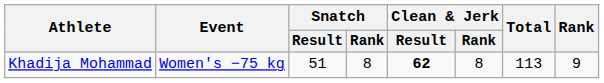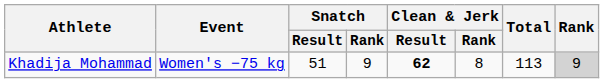 <table class="wikitable" style="font-size:90%">
 <tr>
 <th rowspan="2">Athlete</th>
 <th rowspan="2">Event</th>
 <th colspan="2">Snatch</th>
 <th colspan="2">Clean & Jerk</th>
 <th rowspan="2">Total</th>
 <th rowspan="2">Rank</th>
 </tr>
 <tr style="font-size:95%">
 <th scope="col">Result</th>
 <th scope="col">Rank</th>
 <th scope="col">Result</th>
 <th scope="col">Rank</th>
 </tr>
 <tr align=center>
 <td align=left><a href='#'>Khadija Mohammad</a></td>
 <td align=left><a href='#'>Women's −75 kg</a></td>
 <td>51</td>
-<td>8</td>
+<td>9</td>
 <td><strong>62</strong></td>
 <td>8</td>
 <td>113</td>
-<td>9</td>
+<td style="background: lightgrey;">9</td>
 </tr>
 </table>
